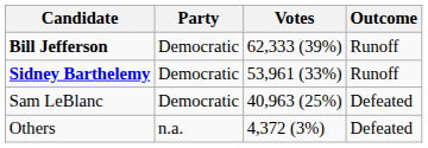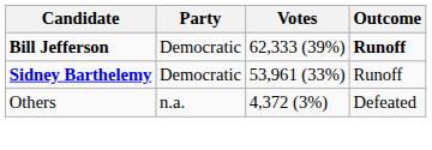 <table class="wikitable">
 <tr>
 <th>Candidate</th>
 <th>Party</th>
 <th>Votes</th>
 <th>Outcome</th>
 </tr>
 <tr>
 <td><strong>Bill Jefferson</strong></td>
 <td>Democratic</td>
 <td>62,333 (39%)</td>
-<td>Runoff</td>
+<td><strong>Runoff</strong></td>
 </tr>
 <tr>
 <td><strong><a href='#'>Sidney Barthelemy</a></strong></td>
 <td>Democratic</td>
 <td>53,961 (33%)</td>
 <td>Runoff</td>
 </tr>
 <tr>
-<td>Sam LeBlanc</td>
-<td>Democratic</td>
-<td>40,963 (25%)</td>
-<td>Defeated</td>
-</tr>
-<tr>
 <td>Others</td>
 <td>n.a.</td>
 <td>4,372 (3%)</td>
 <td>Defeated</td>
 </tr>
 </table>
